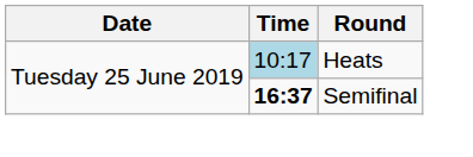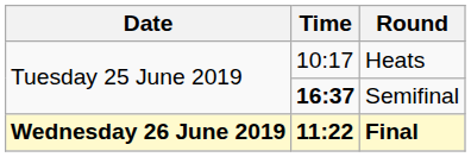 <table class="wikitable">
 <tr>
 <th>Date</th>
 <th>Time</th>
 <th>Round</th>
 </tr>
 <tr>
 <td rowspan=2>Tuesday 25 June 2019</td>
-<td style="background: lightblue;">10:17</td>
+<td>10:17</td>
 <td>Heats</td>
 </tr>
 <tr>
 <td><strong>16:37</strong></td>
 <td>Semifinal</td>
 </tr>
+<tr>
+<td style=background:lemonchiffon><strong>Wednesday 26 June 2019</strong></td>
+<td style=background:lemonchiffon><strong>11:22</strong></td>
+<td style=background:lemonchiffon><strong>Final</strong></td>
+</tr>
 </table>
